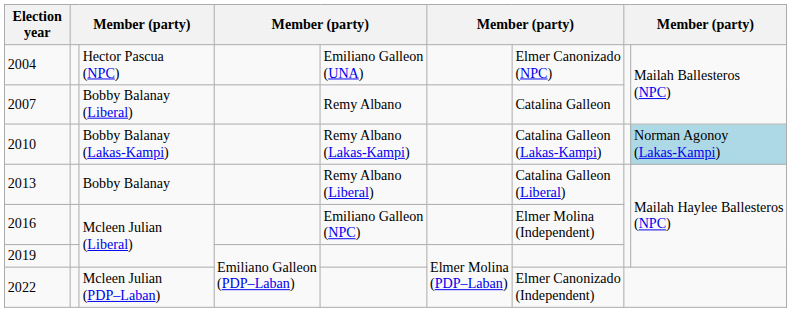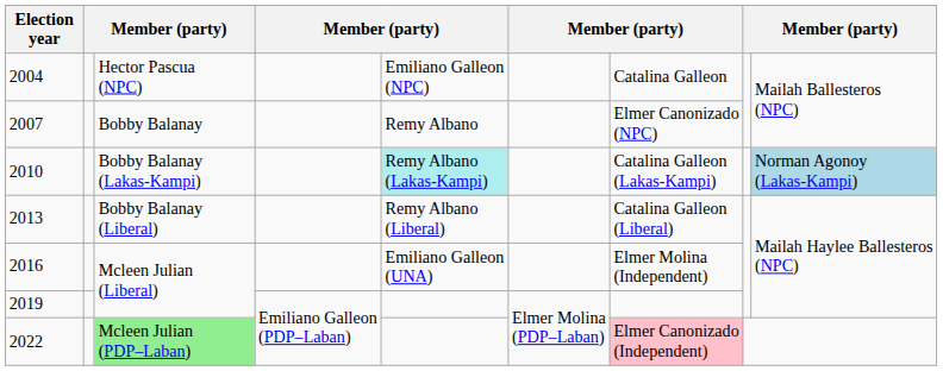 <table class=wikitable style="font-size:90%">
 <tr>
 <th width=60px>Election<br>year</th>
 <th colspan=2 width=140px>Member (party)</th>
 <th colspan=2 width=140px>Member (party)</th>
 <th colspan=2 width=140px>Member (party)</th>
 <th colspan=2 width=140px>Member (party)</th>
 </tr>
 <tr>
 <td>2004</td>
 <td bgcolor=></td>
 <td>Hector Pascua<br>(<a href='#'>NPC</a>)</td>
 <td bgcolor=></td>
-<td>Emiliano Galleon<br>(<a href='#'>UNA</a>)</td>
+<td>Emiliano Galleon<br>(<a href='#'>NPC</a>)</td>
 <td bgcolor=></td>
-<td>Elmer Canonizado<br>(<a href='#'>NPC</a>)</td>
+<td>Catalina Galleon</td>
 <td rowspan=2 bgcolor=></td>
 <td rowspan=2>Mailah Ballesteros<br>(<a href='#'>NPC</a>)</td>
 </tr>
 <tr>
 <td>2007</td>
 <td></td>
-<td>Bobby Balanay<br>(<a href='#'>Liberal</a>)</td>
+<td>Bobby Balanay</td>
 <td></td>
 <td>Remy Albano</td>
 <td></td>
-<td>Catalina Galleon</td>
+<td>Elmer Canonizado<br>(<a href='#'>NPC</a>)</td>
 </tr>
 <tr>
 <td>2010</td>
 <td bgcolor=></td>
 <td>Bobby Balanay<br>(<a href='#'>Lakas-Kampi</a>)</td>
 <td bgcolor=></td>
-<td>Remy Albano<br>(<a href='#'>Lakas-Kampi</a>)</td>
+<td style="background: paleturquoise;">Remy Albano<br>(<a href='#'>Lakas-Kampi</a>)</td>
 <td bgcolor=></td>
 <td>Catalina Galleon<br>(<a href='#'>Lakas-Kampi</a>)</td>
 <td bgcolor=></td>
 <td style="background: lightblue;">Norman Agonoy<br>(<a href='#'>Lakas-Kampi</a>)</td>
 </tr>
 <tr>
 <td>2013</td>
 <td bgcolor=></td>
-<td>Bobby Balanay</td>
+<td>Bobby Balanay<br>(<a href='#'>Liberal</a>)</td>
 <td bgcolor=></td>
 <td>Remy Albano<br>(<a href='#'>Liberal</a>)</td>
 <td bgcolor=></td>
 <td>Catalina Galleon<br>(<a href='#'>Liberal</a>)</td>
 <td rowspan=3 bgcolor=></td>
 <td rowspan="3">Mailah Haylee Ballesteros<br>(<a href='#'>NPC</a>)</td>
 </tr>
 <tr>
 <td>2016</td>
 <td bgcolor=></td>
 <td rowspan="2">Mcleen Julian<br>(<a href='#'>Liberal</a>)</td>
 <td bgcolor=></td>
-<td>Emiliano Galleon<br>(<a href='#'>NPC</a>)</td>
+<td>Emiliano Galleon<br>(<a href='#'>UNA</a>)</td>
 <td bgcolor=></td>
 <td>Elmer Molina<br>(Independent)</td>
 </tr>
 <tr>
 <td>2019</td>
 <td bgcolor=></td>
 <td rowspan="2">Emiliano Galleon<br>(<a href='#'>PDP–Laban</a>)</td>
 <td bgcolor=></td>
 <td rowspan="2">Elmer Molina<br>(<a href='#'>PDP–Laban</a>)</td>
 </tr>
 <tr>
 <td>2022</td>
 <td bgcolor=></td>
-<td>Mcleen Julian<br>(<a href='#'>PDP–Laban</a>)</td>
+<td style="background: lightgreen;">Mcleen Julian<br>(<a href='#'>PDP–Laban</a>)</td>
 <td bgcolor=></td>
-<td>Elmer Canonizado<br>(Independent)</td>
+<td style="background: pink;">Elmer Canonizado<br>(Independent)</td>
 </tr>
 </table>
